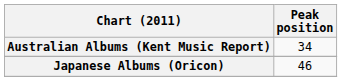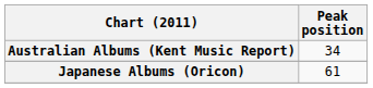 <table class="wikitable sortable plainrowheaders">
 <tr>
 <th>Chart (2011)</th>
 <th>Peak<br>position</th>
 </tr>
 <tr>
 <th scope="row">Australian Albums (Kent Music Report)</th>
 <td align="center">34</td>
 </tr>
 <tr>
 </tr>
 <tr>
 </tr>
 <tr>
 </tr>
 <tr>
 </tr>
 <tr>
 </tr>
 <tr>
 <th scope="row">Japanese Albums (Oricon)</th>
-<td align="center">46</td>
+<td align="center">61</td>
 </tr>
 <tr>
 </tr>
 <tr>
 </tr>
 <tr>
 </tr>
 <tr>
 </tr>
 <tr>
 </tr>
 <tr>
 </tr>
 <tr>
 </tr>
 </table>
